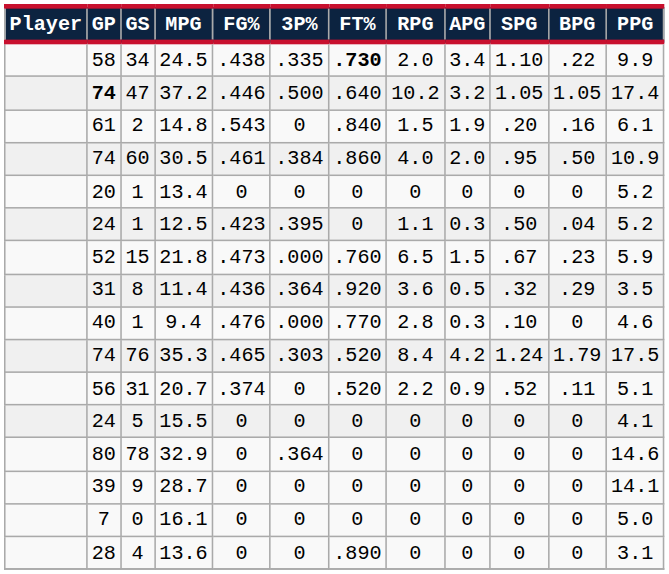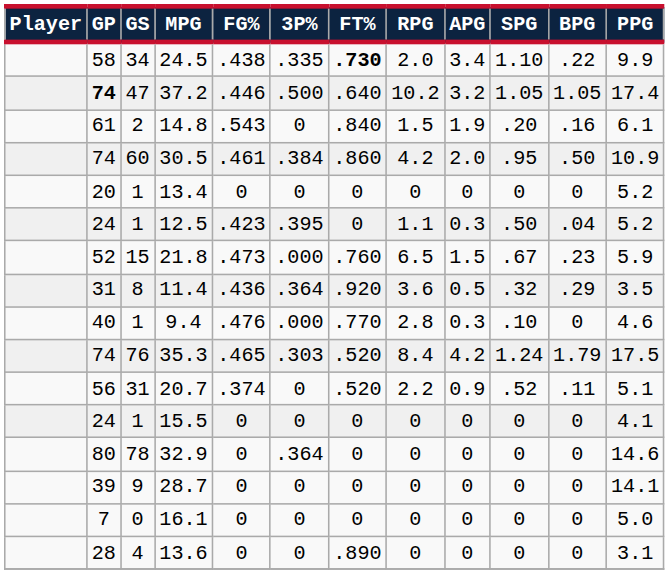 <table class="wikitable sortable" style="text-align:right;">
 <tr>
 <th style="background:#0C2340; color:#FFFFFF; border-top:#C8102E 3px solid; border-bottom:#C8102E 3px solid;">Player</th>
 <th style="background:#0C2340; color:#FFFFFF; border-top:#C8102E 3px solid; border-bottom:#C8102E 3px solid;">GP</th>
 <th style="background:#0C2340; color:#FFFFFF; border-top:#C8102E 3px solid; border-bottom:#C8102E 3px solid;">GS</th>
 <th style="background:#0C2340; color:#FFFFFF; border-top:#C8102E 3px solid; border-bottom:#C8102E 3px solid;">MPG</th>
 <th style="background:#0C2340; color:#FFFFFF; border-top:#C8102E 3px solid; border-bottom:#C8102E 3px solid;">FG%</th>
 <th style="background:#0C2340; color:#FFFFFF; border-top:#C8102E 3px solid; border-bottom:#C8102E 3px solid;">3P%</th>
 <th style="background:#0C2340; color:#FFFFFF; border-top:#C8102E 3px solid; border-bottom:#C8102E 3px solid;">FT%</th>
 <th style="background:#0C2340; color:#FFFFFF; border-top:#C8102E 3px solid; border-bottom:#C8102E 3px solid;">RPG</th>
 <th style="background:#0C2340; color:#FFFFFF; border-top:#C8102E 3px solid; border-bottom:#C8102E 3px solid;">APG</th>
 <th style="background:#0C2340; color:#FFFFFF; border-top:#C8102E 3px solid; border-bottom:#C8102E 3px solid;">SPG</th>
 <th style="background:#0C2340; color:#FFFFFF; border-top:#C8102E 3px solid; border-bottom:#C8102E 3px solid;">BPG</th>
 <th style="background:#0C2340; color:#FFFFFF; border-top:#C8102E 3px solid; border-bottom:#C8102E 3px solid;">PPG</th>
 </tr>
 <tr align="center" bgcolor="">
 <td></td>
 <td>58</td>
 <td>34</td>
 <td>24.5</td>
 <td>.438</td>
 <td>.335</td>
 <td><strong>.730</strong></td>
 <td>2.0</td>
 <td>3.4</td>
 <td>1.10</td>
 <td>.22</td>
 <td>9.9</td>
 </tr>
 <tr align="center" bgcolor="#f0f0f0">
 <td></td>
 <td><strong>74</strong></td>
 <td>47</td>
 <td>37.2</td>
 <td>.446</td>
 <td>.500</td>
 <td>.640</td>
 <td>10.2</td>
 <td>3.2</td>
 <td>1.05</td>
 <td>1.05</td>
 <td>17.4</td>
 </tr>
 <tr align="center" bgcolor="">
 <td></td>
 <td>61</td>
 <td>2</td>
 <td>14.8</td>
 <td>.543</td>
 <td>0</td>
 <td>.840</td>
 <td>1.5</td>
 <td>1.9</td>
 <td>.20</td>
 <td>.16</td>
 <td>6.1</td>
 </tr>
 <tr align="center" bgcolor="#f0f0f0">
 <td></td>
 <td>74</td>
 <td>60</td>
 <td>30.5</td>
 <td>.461</td>
 <td>.384</td>
 <td>.860</td>
-<td>4.0</td>
+<td>4.2</td>
 <td>2.0</td>
 <td>.95</td>
 <td>.50</td>
 <td>10.9</td>
 </tr>
 <tr align="center" bgcolor="">
 <td></td>
 <td>20</td>
 <td>1</td>
 <td>13.4</td>
 <td>0</td>
 <td>0</td>
 <td>0</td>
 <td>0</td>
 <td>0</td>
 <td>0</td>
 <td>0</td>
 <td>5.2</td>
 </tr>
 <tr align="center" bgcolor="#f0f0f0">
 <td></td>
 <td>24</td>
 <td>1</td>
 <td>12.5</td>
 <td>.423</td>
 <td>.395</td>
 <td>0</td>
 <td>1.1</td>
 <td>0.3</td>
 <td>.50</td>
 <td>.04</td>
 <td>5.2</td>
 </tr>
 <tr align="center" bgcolor="">
 <td></td>
 <td>52</td>
 <td>15</td>
 <td>21.8</td>
 <td>.473</td>
 <td>.000</td>
 <td>.760</td>
 <td>6.5</td>
 <td>1.5</td>
 <td>.67</td>
 <td>.23</td>
 <td>5.9</td>
 </tr>
 <tr align="center" bgcolor="#f0f0f0">
 <td></td>
 <td>31</td>
 <td>8</td>
 <td>11.4</td>
 <td>.436</td>
 <td>.364</td>
 <td>.920</td>
 <td>3.6</td>
 <td>0.5</td>
 <td>.32</td>
 <td>.29</td>
 <td>3.5</td>
 </tr>
 <tr align="center" bgcolor="">
 <td></td>
 <td>40</td>
 <td>1</td>
 <td>9.4</td>
 <td>.476</td>
 <td>.000</td>
 <td>.770</td>
 <td>2.8</td>
 <td>0.3</td>
 <td>.10</td>
 <td>0</td>
 <td>4.6</td>
 </tr>
 <tr align="center" bgcolor="#f0f0f0">
 <td></td>
 <td>74</td>
 <td>76</td>
 <td>35.3</td>
 <td>.465</td>
 <td>.303</td>
 <td>.520</td>
 <td>8.4</td>
 <td>4.2</td>
 <td>1.24</td>
 <td>1.79</td>
 <td>17.5</td>
 </tr>
 <tr align="center" bgcolor="">
 <td></td>
 <td>56</td>
 <td>31</td>
 <td>20.7</td>
 <td>.374</td>
 <td>0</td>
 <td>.520</td>
 <td>2.2</td>
 <td>0.9</td>
 <td>.52</td>
 <td>.11</td>
 <td>5.1</td>
 </tr>
 <tr align="center" bgcolor="#f0f0f0">
 <td></td>
 <td>24</td>
-<td>5</td>
+<td>1</td>
 <td>15.5</td>
 <td>0</td>
 <td>0</td>
 <td>0</td>
 <td>0</td>
 <td>0</td>
 <td>0</td>
 <td>0</td>
 <td>4.1</td>
 </tr>
 <tr align="center" bgcolor="">
 <td></td>
 <td>80</td>
 <td>78</td>
 <td>32.9</td>
 <td>0</td>
 <td>.364</td>
 <td>0</td>
 <td>0</td>
 <td>0</td>
 <td>0</td>
 <td>0</td>
 <td>14.6</td>
 </tr>
 <tr align="center" bgcolor="">
 <td></td>
 <td>39</td>
 <td>9</td>
 <td>28.7</td>
 <td>0</td>
 <td>0</td>
 <td>0</td>
 <td>0</td>
 <td>0</td>
 <td>0</td>
 <td>0</td>
 <td>14.1</td>
 </tr>
 <tr align="center" bgcolor="""#f0f0f0">
 <td></td>
 <td>7</td>
 <td>0</td>
 <td>16.1</td>
 <td>0</td>
 <td>0</td>
 <td>0</td>
 <td>0</td>
 <td>0</td>
 <td>0</td>
 <td>0</td>
 <td>5.0</td>
 </tr>
 <tr align="center" bgcolor="">
 <td></td>
 <td>28</td>
 <td>4</td>
 <td>13.6</td>
 <td>0</td>
 <td>0</td>
 <td>.890</td>
 <td>0</td>
 <td>0</td>
 <td>0</td>
 <td>0</td>
 <td>3.1</td>
 </tr>
 <tr align="center" bgcolor="""#f0f0f0">
 </tr>
 </table>
